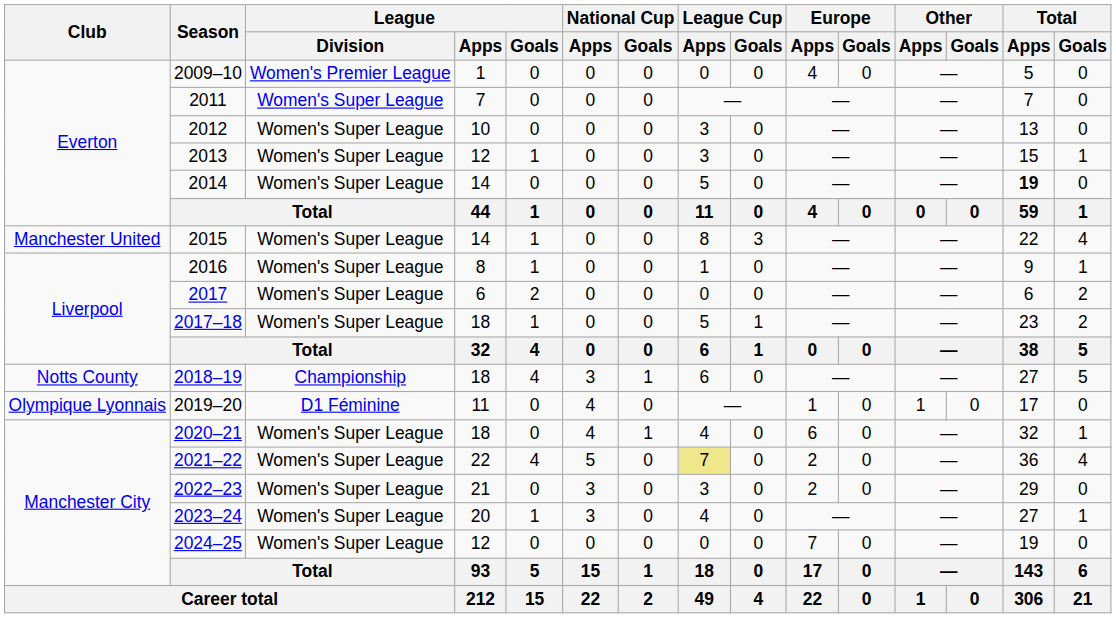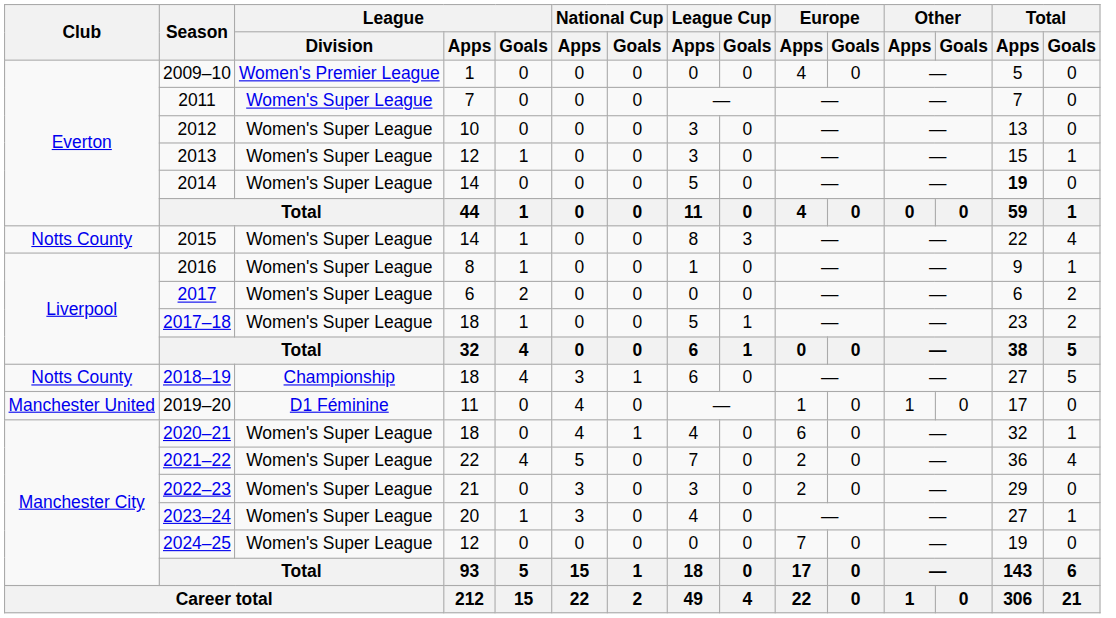 <table class="wikitable" style="text-align:center">
 <tr>
 <th rowspan="2">Club</th>
 <th rowspan="2">Season</th>
 <th colspan="3">League</th>
 <th colspan="2">National Cup</th>
 <th colspan="2">League Cup</th>
 <th colspan="2">Europe</th>
 <th colspan="2">Other</th>
 <th colspan="2">Total</th>
 </tr>
 <tr>
 <th>Division</th>
 <th>Apps</th>
 <th>Goals</th>
 <th>Apps</th>
 <th>Goals</th>
 <th>Apps</th>
 <th>Goals</th>
 <th>Apps</th>
 <th>Goals</th>
 <th>Apps</th>
 <th>Goals</th>
 <th>Apps</th>
 <th>Goals</th>
 </tr>
 <tr>
 <td rowspan="6"><a href='#'>Everton</a></td>
 <td>2009–10</td>
 <td><a href='#'>Women's Premier League</a></td>
 <td>1</td>
 <td>0</td>
 <td>0</td>
 <td>0</td>
 <td>0</td>
 <td>0</td>
 <td>4</td>
 <td>0</td>
 <td colspan=2>—</td>
 <td>5</td>
 <td>0</td>
 </tr>
 <tr>
 <td>2011</td>
 <td><a href='#'>Women's Super League</a></td>
 <td>7</td>
 <td>0</td>
 <td>0</td>
 <td>0</td>
 <td colspan=2>—</td>
 <td colspan=2>—</td>
 <td colspan=2>—</td>
 <td>7</td>
 <td>0</td>
 </tr>
 <tr>
 <td>2012</td>
 <td>Women's Super League</td>
 <td>10</td>
 <td>0</td>
 <td>0</td>
 <td>0</td>
 <td>3</td>
 <td>0</td>
 <td colspan=2>—</td>
 <td colspan=2>—</td>
 <td>13</td>
 <td>0</td>
 </tr>
 <tr>
 <td>2013</td>
 <td>Women's Super League</td>
 <td>12</td>
 <td>1</td>
 <td>0</td>
 <td>0</td>
 <td>3</td>
 <td>0</td>
 <td colspan=2>—</td>
 <td colspan=2>—</td>
 <td>15</td>
 <td>1</td>
 </tr>
 <tr>
 <td>2014</td>
 <td>Women's Super League</td>
 <td>14</td>
 <td>0</td>
 <td>0</td>
 <td>0</td>
 <td>5</td>
 <td>0</td>
 <td colspan=2>—</td>
 <td colspan=2>—</td>
 <td><strong>19</strong></td>
 <td>0</td>
 </tr>
 <tr>
 <th colspan="2">Total</th>
 <th>44</th>
 <th>1</th>
 <th>0</th>
 <th>0</th>
 <th>11</th>
 <th>0</th>
 <th>4</th>
 <th>0</th>
 <th>0</th>
 <th>0</th>
 <th>59</th>
 <th>1</th>
 </tr>
 <tr>
-<td><a href='#'>Manchester United</a></td>
+<td><a href='#'>Notts County</a></td>
 <td>2015</td>
 <td>Women's Super League</td>
 <td>14</td>
 <td>1</td>
 <td>0</td>
 <td>0</td>
 <td>8</td>
 <td>3</td>
 <td colspan=2>—</td>
 <td colspan=2>—</td>
 <td>22</td>
 <td>4</td>
 </tr>
 <tr>
 <td rowspan="4"><a href='#'>Liverpool</a></td>
 <td>2016</td>
 <td>Women's Super League</td>
 <td>8</td>
 <td>1</td>
 <td>0</td>
 <td>0</td>
 <td>1</td>
 <td>0</td>
 <td colspan=2>—</td>
 <td colspan=2>—</td>
 <td>9</td>
 <td>1</td>
 </tr>
 <tr>
 <td><a href='#'>2017</a></td>
 <td>Women's Super League</td>
 <td>6</td>
 <td>2</td>
 <td>0</td>
 <td>0</td>
 <td>0</td>
 <td>0</td>
 <td colspan=2>—</td>
 <td colspan=2>—</td>
 <td>6</td>
 <td>2</td>
 </tr>
 <tr>
 <td><a href='#'>2017–18</a></td>
 <td>Women's Super League</td>
 <td>18</td>
 <td>1</td>
 <td>0</td>
 <td>0</td>
 <td>5</td>
 <td>1</td>
 <td colspan=2>—</td>
 <td colspan=2>—</td>
 <td>23</td>
 <td>2</td>
 </tr>
 <tr>
 <th colspan="2">Total</th>
 <th>32</th>
 <th>4</th>
 <th>0</th>
 <th>0</th>
 <th>6</th>
 <th>1</th>
 <th>0</th>
 <th>0</th>
 <th colspan=2>—</th>
 <th>38</th>
 <th>5</th>
 </tr>
 <tr>
 <td><a href='#'>Notts County</a></td>
 <td><a href='#'>2018–19</a></td>
 <td><a href='#'>Championship</a></td>
 <td>18</td>
 <td>4</td>
 <td>3</td>
 <td>1</td>
 <td>6</td>
 <td>0</td>
 <td colspan=2>—</td>
 <td colspan=2>—</td>
 <td>27</td>
 <td>5</td>
 </tr>
 <tr>
-<td><a href='#'>Olympique Lyonnais</a></td>
+<td><a href='#'>Manchester United</a></td>
 <td>2019–20</td>
 <td><a href='#'>D1 Féminine</a></td>
 <td>11</td>
 <td>0</td>
 <td>4</td>
 <td>0</td>
 <td colspan=2>—</td>
 <td>1</td>
 <td>0</td>
 <td>1</td>
 <td>0</td>
 <td>17</td>
 <td>0</td>
 </tr>
 <tr>
 <td rowspan=6><a href='#'>Manchester City</a></td>
 <td><a href='#'>2020–21</a></td>
 <td>Women's Super League</td>
 <td>18</td>
 <td>0</td>
 <td>4</td>
 <td>1</td>
 <td>4</td>
 <td>0</td>
 <td>6</td>
 <td>0</td>
 <td colspan=2>—</td>
 <td>32</td>
 <td>1</td>
 </tr>
 <tr>
 <td><a href='#'>2021–22</a></td>
 <td>Women's Super League</td>
 <td>22</td>
 <td>4</td>
 <td>5</td>
 <td>0</td>
-<td style="background: khaki;">7</td>
+<td>7</td>
 <td>0</td>
 <td>2</td>
 <td>0</td>
 <td colspan=2>—</td>
 <td>36</td>
 <td>4</td>
 </tr>
 <tr>
 <td><a href='#'>2022–23</a></td>
 <td>Women's Super League</td>
 <td>21</td>
 <td>0</td>
 <td>3</td>
 <td>0</td>
 <td>3</td>
 <td>0</td>
 <td>2</td>
 <td>0</td>
 <td colspan=2>—</td>
 <td>29</td>
 <td>0</td>
 </tr>
 <tr>
 <td><a href='#'>2023–24</a></td>
 <td>Women's Super League</td>
 <td>20</td>
 <td>1</td>
 <td>3</td>
 <td>0</td>
 <td>4</td>
 <td>0</td>
 <td colspan=2>—</td>
 <td colspan=2>—</td>
 <td>27</td>
 <td>1</td>
 </tr>
 <tr>
 <td><a href='#'>2024–25</a></td>
 <td>Women's Super League</td>
 <td>12</td>
 <td>0</td>
 <td>0</td>
 <td>0</td>
 <td>0</td>
 <td>0</td>
 <td>7</td>
 <td>0</td>
 <td colspan=2>—</td>
 <td>19</td>
 <td>0</td>
 </tr>
 <tr>
 <th colspan="2">Total</th>
 <th>93</th>
 <th>5</th>
 <th>15</th>
 <th>1</th>
 <th>18</th>
 <th>0</th>
 <th>17</th>
 <th>0</th>
 <th colspan=2>—</th>
 <th>143</th>
 <th>6</th>
 </tr>
 <tr>
 <th colspan="3">Career total</th>
 <th>212</th>
 <th>15</th>
 <th>22</th>
 <th>2</th>
 <th>49</th>
 <th>4</th>
 <th>22</th>
 <th>0</th>
 <th>1</th>
 <th>0</th>
 <th>306</th>
 <th>21</th>
 </tr>
 </table>
